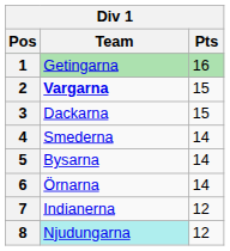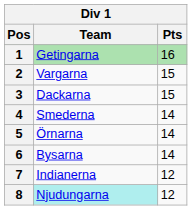 <table class="wikitable">
 <tr>
 <th colspan="3">Div 1</th>
 </tr>
 <tr>
 <th width=20>Pos</th>
 <th width=150>Team</th>
 <th width=30>Pts</th>
 </tr>
 <tr style="background:#ACE1AF;">
 <th>1</th>
 <td><a href='#'>Getingarna</a></td>
 <td>16</td>
 </tr>
 <tr>
 <th>2</th>
-<td><strong><a href='#'>Vargarna</a></strong></td>
+<td><a href='#'>Vargarna</a></td>
 <td>15</td>
 </tr>
 <tr>
 <th>3</th>
 <td><a href='#'>Dackarna</a></td>
 <td>15</td>
 </tr>
 <tr>
 <th>4</th>
 <td><a href='#'>Smederna</a></td>
 <td>14</td>
 </tr>
 <tr>
 <th>5</th>
-<td><a href='#'>Bysarna</a></td>
+<td><a href='#'>Örnarna</a></td>
 <td>14</td>
 </tr>
 <tr>
 <th>6</th>
-<td><a href='#'>Örnarna</a></td>
+<td><a href='#'>Bysarna</a></td>
 <td>14</td>
 </tr>
 <tr>
 <th>7</th>
 <td><a href='#'>Indianerna</a></td>
 <td>12</td>
 </tr>
 <tr>
 <th>8</th>
 <td style="background: paleturquoise;"><a href='#'>Njudungarna</a></td>
 <td>12</td>
 </tr>
 </table>
